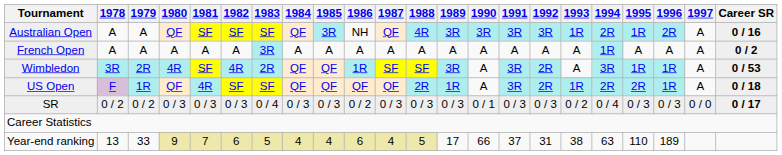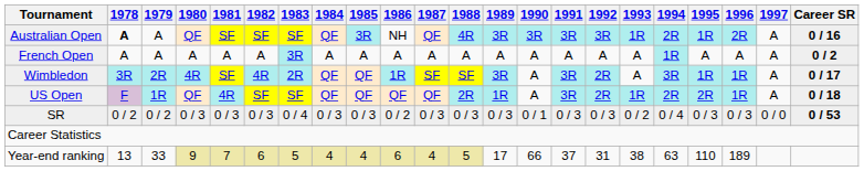 <table class="nowrap wikitable" style=text-align:center>
 <tr style="background:#efefef;">
 <th>Tournament</th>
 <th><a href='#'>1978</a></th>
 <th><a href='#'>1979</a></th>
 <th><a href='#'>1980</a></th>
 <th><a href='#'>1981</a></th>
 <th><a href='#'>1982</a></th>
 <th><a href='#'>1983</a></th>
 <th><a href='#'>1984</a></th>
 <th><a href='#'>1985</a></th>
 <th><a href='#'>1986</a></th>
 <th><a href='#'>1987</a></th>
 <th><a href='#'>1988</a></th>
 <th><a href='#'>1989</a></th>
 <th><a href='#'>1990</a></th>
 <th><a href='#'>1991</a></th>
 <th><a href='#'>1992</a></th>
 <th><a href='#'>1993</a></th>
 <th><a href='#'>1994</a></th>
 <th><a href='#'>1995</a></th>
 <th><a href='#'>1996</a></th>
 <th><a href='#'>1997</a></th>
 <th>Career SR</th>
 </tr>
 <tr>
 <td style="background:#EFEFEF;"><a href='#'>Australian Open</a></td>
-<td>A</td>
+<td><strong>A</strong></td>
 <td>A</td>
 <td style="text-align:center; background:#ffebcd;"><a href='#'>QF</a></td>
 <td style="text-align:center; background:yellow;"><a href='#'>SF</a></td>
 <td style="text-align:center; background:yellow;"><a href='#'>SF</a></td>
 <td style="text-align:center; background:yellow;"><a href='#'>SF</a></td>
 <td style="text-align:center; background:#ffebcd;"><a href='#'>QF</a></td>
 <td style="text-align:center; background:#afeeee;"><a href='#'>3R</a></td>
 <td style="text-align:center;">NH</td>
 <td style="text-align:center; background:#ffebcd;"><a href='#'>QF</a></td>
 <td style="text-align:center; background:#afeeee;"><a href='#'>4R</a></td>
 <td style="text-align:center; background:#afeeee;"><a href='#'>3R</a></td>
 <td style="text-align:center; background:#afeeee;"><a href='#'>3R</a></td>
 <td style="text-align:center; background:#afeeee;"><a href='#'>3R</a></td>
 <td style="text-align:center; background:#afeeee;"><a href='#'>3R</a></td>
 <td style="text-align:center; background:#afeeee;"><a href='#'>1R</a></td>
 <td style="text-align:center; background:#afeeee;"><a href='#'>2R</a></td>
 <td style="text-align:center; background:#afeeee;"><a href='#'>1R</a></td>
 <td style="text-align:center; background:#afeeee;"><a href='#'>2R</a></td>
 <td>A</td>
 <td style="text-align:center; background:#efefef;"><strong>0 / 16</strong></td>
 </tr>
 <tr>
 <td style="background:#EFEFEF;"><a href='#'>French Open</a></td>
 <td>A</td>
 <td>A</td>
 <td>A</td>
 <td>A</td>
 <td>A</td>
 <td style="text-align:center; background:#afeeee;"><a href='#'>3R</a></td>
 <td>A</td>
 <td>A</td>
 <td>A</td>
 <td>A</td>
 <td>A</td>
 <td>A</td>
 <td>A</td>
 <td>A</td>
 <td>A</td>
 <td>A</td>
 <td style="text-align:center; background:#afeeee;"><a href='#'>1R</a></td>
 <td>A</td>
 <td>A</td>
 <td>A</td>
 <td style="text-align:center; background:#efefef;"><strong>0 / 2</strong></td>
 </tr>
 <tr>
 <td style="background:#EFEFEF;"><a href='#'>Wimbledon</a></td>
 <td style="text-align:center; background:#afeeee;"><a href='#'>3R</a></td>
 <td style="text-align:center; background:#afeeee;"><a href='#'>2R</a></td>
 <td style="text-align:center; background:#afeeee;"><a href='#'>4R</a></td>
 <td style="text-align:center; background:yellow;"><a href='#'>SF</a></td>
 <td style="text-align:center; background:#afeeee;"><a href='#'>4R</a></td>
 <td style="text-align:center; background:#afeeee;"><a href='#'>2R</a></td>
 <td style="text-align:center; background:#ffebcd;"><a href='#'>QF</a></td>
 <td style="text-align:center; background:#ffebcd;"><a href='#'>QF</a></td>
 <td style="text-align:center; background:#afeeee;"><a href='#'>1R</a></td>
 <td style="text-align:center; background:yellow;"><a href='#'>SF</a></td>
 <td style="text-align:center; background:yellow;"><a href='#'>SF</a></td>
 <td style="text-align:center; background:#afeeee;"><a href='#'>3R</a></td>
 <td>A</td>
 <td style="text-align:center; background:#afeeee;"><a href='#'>3R</a></td>
 <td style="text-align:center; background:#afeeee;"><a href='#'>2R</a></td>
 <td>A</td>
 <td style="text-align:center; background:#afeeee;"><a href='#'>3R</a></td>
 <td style="text-align:center; background:#afeeee;"><a href='#'>1R</a></td>
 <td style="text-align:center; background:#afeeee;"><a href='#'>1R</a></td>
 <td>A</td>
-<td style="text-align:center; background:#efefef;"><strong>0 / 53</strong></td>
+<td style="text-align:center; background:#efefef;"><strong>0 / 17</strong></td>
 </tr>
 <tr>
 <td style="background:#EFEFEF;"><a href='#'>US Open</a></td>
 <td style="text-align:center; background:thistle;"><a href='#'>F</a></td>
 <td style="text-align:center; background:#afeeee;"><a href='#'>1R</a></td>
 <td style="text-align:center; background:#ffebcd;"><a href='#'>QF</a></td>
 <td style="text-align:center; background:#afeeee;"><a href='#'>4R</a></td>
 <td style="text-align:center; background:yellow;"><a href='#'>SF</a></td>
 <td style="text-align:center; background:yellow;"><a href='#'>SF</a></td>
 <td style="text-align:center; background:#ffebcd;"><a href='#'>QF</a></td>
 <td style="text-align:center; background:#ffebcd;"><a href='#'>QF</a></td>
 <td style="text-align:center; background:#ffebcd;"><a href='#'>QF</a></td>
 <td style="text-align:center; background:#ffebcd;"><a href='#'>QF</a></td>
 <td style="text-align:center; background:#afeeee;"><a href='#'>2R</a></td>
 <td style="text-align:center; background:#afeeee;"><a href='#'>1R</a></td>
 <td>A</td>
 <td style="text-align:center; background:#afeeee;"><a href='#'>3R</a></td>
 <td style="text-align:center; background:#afeeee;"><a href='#'>2R</a></td>
 <td style="text-align:center; background:#afeeee;"><a href='#'>1R</a></td>
 <td style="text-align:center; background:#afeeee;"><a href='#'>2R</a></td>
 <td style="text-align:center; background:#afeeee;"><a href='#'>2R</a></td>
 <td style="text-align:center; background:#afeeee;"><a href='#'>1R</a></td>
 <td>A</td>
 <td style="text-align:center; background:#efefef;"><strong>0 / 18</strong></td>
 </tr>
 <tr>
 <td style="background:#EFEFEF;">SR</td>
 <td style="text-align:center; background:#efefef;">0 / 2</td>
 <td style="text-align:center; background:#efefef;">0 / 2</td>
 <td style="text-align:center; background:#efefef;">0 / 3</td>
 <td style="text-align:center; background:#efefef;">0 / 3</td>
 <td style="text-align:center; background:#efefef;">0 / 3</td>
 <td style="text-align:center; background:#efefef;">0 / 4</td>
 <td style="text-align:center; background:#efefef;">0 / 3</td>
 <td style="text-align:center; background:#efefef;">0 / 3</td>
 <td style="text-align:center; background:#efefef;">0 / 2</td>
 <td style="text-align:center; background:#efefef;">0 / 3</td>
 <td style="text-align:center; background:#efefef;">0 / 3</td>
 <td style="text-align:center; background:#efefef;">0 / 3</td>
 <td style="text-align:center; background:#efefef;">0 / 1</td>
 <td style="text-align:center; background:#efefef;">0 / 3</td>
 <td style="text-align:center; background:#efefef;">0 / 3</td>
 <td style="text-align:center; background:#efefef;">0 / 2</td>
 <td style="text-align:center; background:#efefef;">0 / 4</td>
 <td style="text-align:center; background:#efefef;">0 / 3</td>
 <td style="text-align:center; background:#efefef;">0 / 3</td>
 <td style="text-align:center; background:#efefef;">0 / 0</td>
-<td style="text-align:center; background:#efefef;"><strong>0 / 17</strong></td>
+<td style="text-align:center; background:#efefef;"><strong>0 / 53</strong></td>
 </tr>
 <tr>
 <td colspan=22 align=left>Career Statistics</td>
 </tr>
 <tr>
 <td align=left>Year-end ranking</td>
 <td align="center">13</td>
 <td align="center">33</td>
 <td align="center" bgcolor=EEE8AA>9</td>
 <td align="center" bgcolor=EEE8AA>7</td>
 <td align="center" bgcolor=EEE8AA>6</td>
 <td align="center" bgcolor=EEE8AA>5</td>
 <td align="center" bgcolor=EEE8AA>4</td>
 <td align="center" bgcolor=EEE8AA>4</td>
 <td align="center" bgcolor=EEE8AA>6</td>
 <td align="center" bgcolor=EEE8AA>4</td>
 <td align="center" bgcolor=EEE8AA>5</td>
 <td align="center">17</td>
 <td align="center">66</td>
 <td align="center">37</td>
 <td align="center">31</td>
 <td align="center">38</td>
 <td align="center">63</td>
 <td align="center">110</td>
 <td align="center">189</td>
 <td></td>
 <td></td>
 </tr>
 </table>
